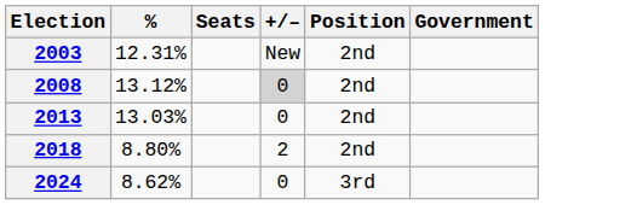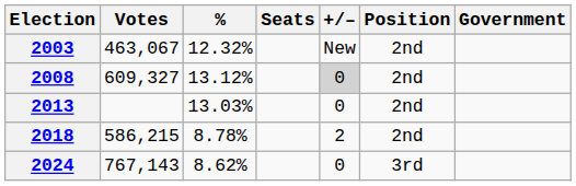 <table class="wikitable" style="text-align:center">
 <tr>
 <th>Election</th>
+<th>Votes</th>
 <th>%</th>
 <th>Seats</th>
 <th>+/–</th>
 <th>Position</th>
 <th>Government</th>
 </tr>
 <tr>
 <th><a href='#'>2003</a></th>
-<td>12.31%</td>
+<td>463,067</td>
+<td>12.32%</td>
 <td></td>
 <td>New</td>
 <td> 2nd</td>
 <td></td>
 </tr>
 <tr>
 <th><a href='#'>2008</a></th>
+<td>609,327</td>
 <td>13.12%</td>
 <td></td>
 <td style="background: lightgrey;"> 0</td>
 <td> 2nd</td>
 <td></td>
 </tr>
 <tr>
 <th><a href='#'>2013</a></th>
+<td></td>
 <td>13.03%</td>
 <td></td>
 <td> 0</td>
 <td> 2nd</td>
 <td></td>
 </tr>
 <tr>
 <th><a href='#'>2018</a></th>
-<td>8.80%</td>
+<td>586,215</td>
+<td>8.78%</td>
 <td></td>
 <td> 2</td>
 <td> 2nd</td>
 <td></td>
 </tr>
 <tr>
 <th><a href='#'>2024</a></th>
+<td>767,143</td>
 <td>8.62%</td>
 <td></td>
 <td> 0</td>
 <td> 3rd</td>
 <td></td>
 </tr>
 </table>
